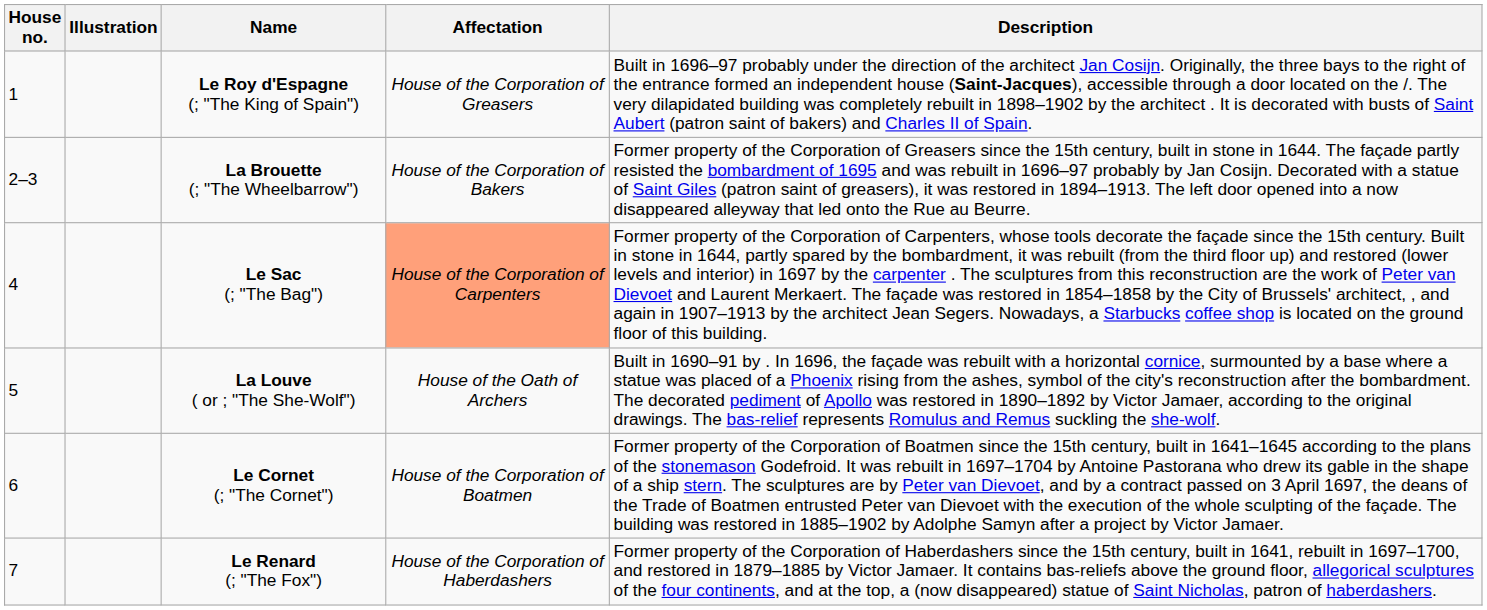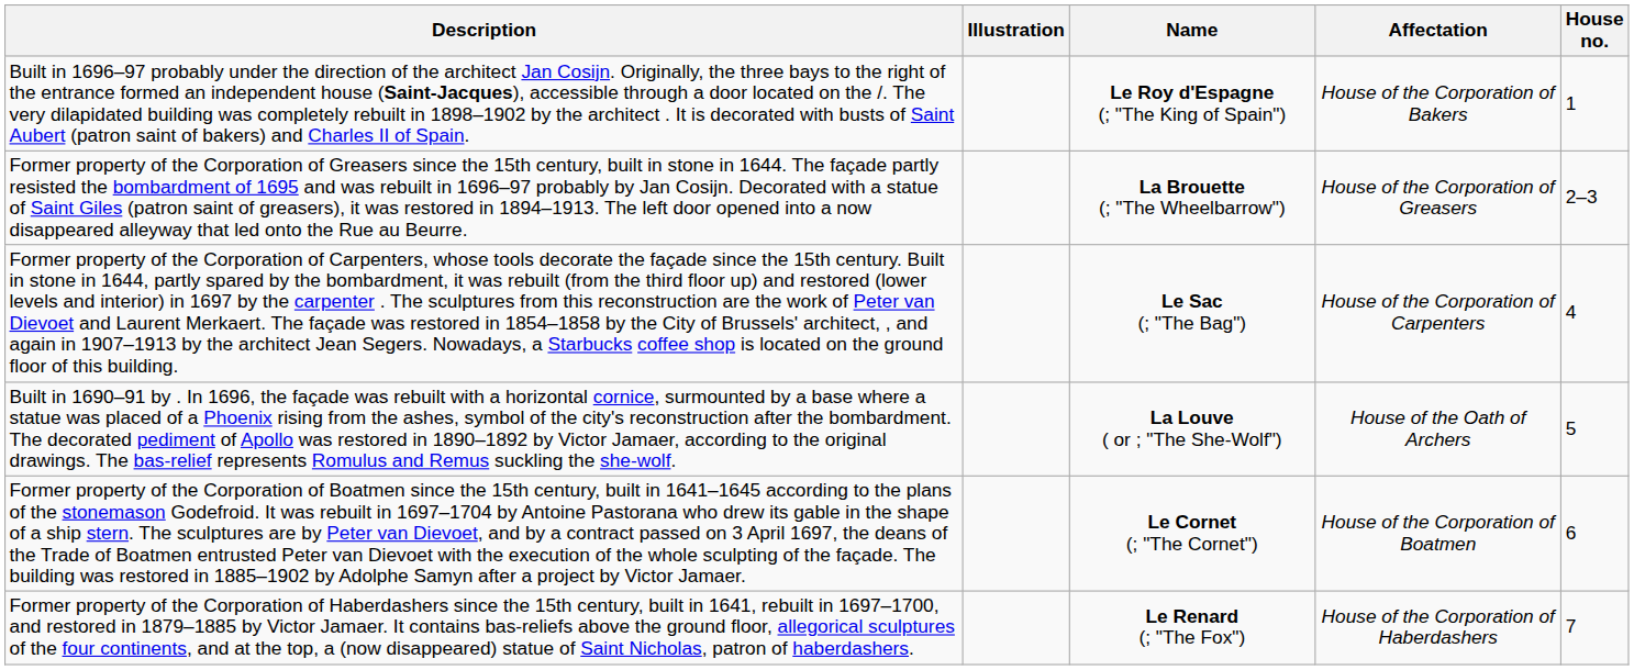 <table class="wikitable sortable">
 <tr>
-<th>House<br>no.</th>
+<th width="800px">Description</th>
 <th>Illustration</th>
 <th width="200px">Name</th>
 <th width="200px">Affectation</th>
-<th width="800px">Description</th>
+<th>House<br>no.</th>
 </tr>
 <tr>
-<td>1</td>
+<td>Built in 1696–97 probably under the direction of the architect <a href='#'>Jan Cosijn</a>. Originally, the three bays to the right of the entrance formed an independent house (<strong>Saint-Jacques</strong>), accessible through a door located on the /. The very dilapidated building was completely rebuilt in 1898–1902 by the architect . It is decorated with busts of <a href='#'>Saint Aubert</a> (patron saint of bakers) and <a href='#'>Charles II of Spain</a>.</td>
 <td></td>
 <td style="text-align:center;"><strong>Le Roy d'Espagne</strong><br>(; "The King of Spain")</td>
-<td style="text-align:center;"><em>House of the Corporation of Greasers</em></td>
-<td>Built in 1696–97 probably under the direction of the architect <a href='#'>Jan Cosijn</a>. Originally, the three bays to the right of the entrance formed an independent house (<strong>Saint-Jacques</strong>), accessible through a door located on the /. The very dilapidated building was completely rebuilt in 1898–1902 by the architect . It is decorated with busts of <a href='#'>Saint Aubert</a> (patron saint of bakers) and <a href='#'>Charles II of Spain</a>.</td>
+<td style="text-align:center;"><em>House of the Corporation of Bakers</em></td>
+<td>1</td>
 </tr>
 <tr>
-<td>2–3</td>
+<td>Former property of the Corporation of Greasers since the 15th century, built in stone in 1644. The façade partly resisted the <a href='#'>bombardment of 1695</a> and was rebuilt in 1696–97 probably by Jan Cosijn. Decorated with a statue of <a href='#'>Saint Giles</a> (patron saint of greasers), it was restored in 1894–1913. The left door opened into a now disappeared alleyway that led onto the Rue au Beurre.</td>
 <td></td>
 <td style="text-align:center;"><strong>La Brouette</strong><br>(; "The Wheelbarrow")</td>
-<td style="text-align:center;"><em>House of the Corporation of Bakers</em></td>
-<td>Former property of the Corporation of Greasers since the 15th century, built in stone in 1644. The façade partly resisted the <a href='#'>bombardment of 1695</a> and was rebuilt in 1696–97 probably by Jan Cosijn. Decorated with a statue of <a href='#'>Saint Giles</a> (patron saint of greasers), it was restored in 1894–1913. The left door opened into a now disappeared alleyway that led onto the Rue au Beurre.</td>
+<td style="text-align:center;"><em>House of the Corporation of Greasers</em></td>
+<td>2–3</td>
 </tr>
 <tr>
-<td>4</td>
+<td>Former property of the Corporation of Carpenters, whose tools decorate the façade since the 15th century. Built in stone in 1644, partly spared by the bombardment, it was rebuilt (from the third floor up) and restored (lower levels and interior) in 1697 by the <a href='#'>carpenter</a> . The sculptures from this reconstruction are the work of <a href='#'>Peter van Dievoet</a> and Laurent Merkaert. The façade was restored in 1854–1858 by the City of Brussels' architect, , and again in 1907–1913 by the architect Jean Segers. Nowadays, a <a href='#'>Starbucks</a> <a href='#'>coffee shop</a> is located on the ground floor of this building.</td>
 <td></td>
 <td style="text-align:center;"><strong>Le Sac</strong><br>(; "The Bag")</td>
-<td style="background: lightsalmon; text-align:center;"><em>House of the Corporation of Carpenters</em></td>
-<td>Former property of the Corporation of Carpenters, whose tools decorate the façade since the 15th century. Built in stone in 1644, partly spared by the bombardment, it was rebuilt (from the third floor up) and restored (lower levels and interior) in 1697 by the <a href='#'>carpenter</a> . The sculptures from this reconstruction are the work of <a href='#'>Peter van Dievoet</a> and Laurent Merkaert. The façade was restored in 1854–1858 by the City of Brussels' architect, , and again in 1907–1913 by the architect Jean Segers. Nowadays, a <a href='#'>Starbucks</a> <a href='#'>coffee shop</a> is located on the ground floor of this building.</td>
+<td style="text-align:center;"><em>House of the Corporation of Carpenters</em></td>
+<td>4</td>
 </tr>
 <tr>
-<td>5</td>
+<td>Built in 1690–91 by . In 1696, the façade was rebuilt with a horizontal <a href='#'>cornice</a>, surmounted by a base where a statue was placed of a <a href='#'>Phoenix</a> rising from the ashes, symbol of the city's reconstruction after the bombardment. The decorated <a href='#'>pediment</a> of <a href='#'>Apollo</a> was restored in 1890–1892 by Victor Jamaer, according to the original drawings. The <a href='#'>bas-relief</a> represents <a href='#'>Romulus and Remus</a> suckling the <a href='#'>she-wolf</a>.</td>
 <td></td>
 <td style="text-align:center;"><strong>La Louve</strong><br>( or ; "The She-Wolf")</td>
 <td style="text-align:center;"><em>House of the Oath of Archers</em></td>
-<td>Built in 1690–91 by . In 1696, the façade was rebuilt with a horizontal <a href='#'>cornice</a>, surmounted by a base where a statue was placed of a <a href='#'>Phoenix</a> rising from the ashes, symbol of the city's reconstruction after the bombardment. The decorated <a href='#'>pediment</a> of <a href='#'>Apollo</a> was restored in 1890–1892 by Victor Jamaer, according to the original drawings. The <a href='#'>bas-relief</a> represents <a href='#'>Romulus and Remus</a> suckling the <a href='#'>she-wolf</a>.</td>
+<td>5</td>
 </tr>
 <tr>
-<td>6</td>
+<td>Former property of the Corporation of Boatmen since the 15th century, built in 1641–1645 according to the plans of the <a href='#'>stonemason</a> Godefroid. It was rebuilt in 1697–1704 by Antoine Pastorana who drew its gable in the shape of a ship <a href='#'>stern</a>. The sculptures are by <a href='#'>Peter van Dievoet</a>, and by a contract passed on 3 April 1697, the deans of the Trade of Boatmen entrusted Peter van Dievoet with the execution of the whole sculpting of the façade. The building was restored in 1885–1902 by Adolphe Samyn after a project by Victor Jamaer.</td>
 <td></td>
 <td style="text-align:center;"><strong>Le Cornet</strong><br>(; "The Cornet")</td>
 <td style="text-align:center;"><em>House of the Corporation of Boatmen</em></td>
-<td>Former property of the Corporation of Boatmen since the 15th century, built in 1641–1645 according to the plans of the <a href='#'>stonemason</a> Godefroid. It was rebuilt in 1697–1704 by Antoine Pastorana who drew its gable in the shape of a ship <a href='#'>stern</a>. The sculptures are by <a href='#'>Peter van Dievoet</a>, and by a contract passed on 3 April 1697, the deans of the Trade of Boatmen entrusted Peter van Dievoet with the execution of the whole sculpting of the façade. The building was restored in 1885–1902 by Adolphe Samyn after a project by Victor Jamaer.</td>
+<td>6</td>
 </tr>
 <tr>
-<td>7</td>
+<td>Former property of the Corporation of Haberdashers since the 15th century, built in 1641, rebuilt in 1697–1700, and restored in 1879–1885 by Victor Jamaer. It contains bas-reliefs above the ground floor, <a href='#'>allegorical sculptures</a> of the <a href='#'>four continents</a>, and at the top, a (now disappeared) statue of <a href='#'>Saint Nicholas</a>, patron of <a href='#'>haberdashers</a>.</td>
 <td></td>
 <td style="text-align:center;"><strong>Le Renard</strong><br>(; "The Fox")</td>
 <td style="text-align:center;"><em>House of the Corporation of Haberdashers</em></td>
-<td>Former property of the Corporation of Haberdashers since the 15th century, built in 1641, rebuilt in 1697–1700, and restored in 1879–1885 by Victor Jamaer. It contains bas-reliefs above the ground floor, <a href='#'>allegorical sculptures</a> of the <a href='#'>four continents</a>, and at the top, a (now disappeared) statue of <a href='#'>Saint Nicholas</a>, patron of <a href='#'>haberdashers</a>.</td>
+<td>7</td>
 </tr>
 </table>
